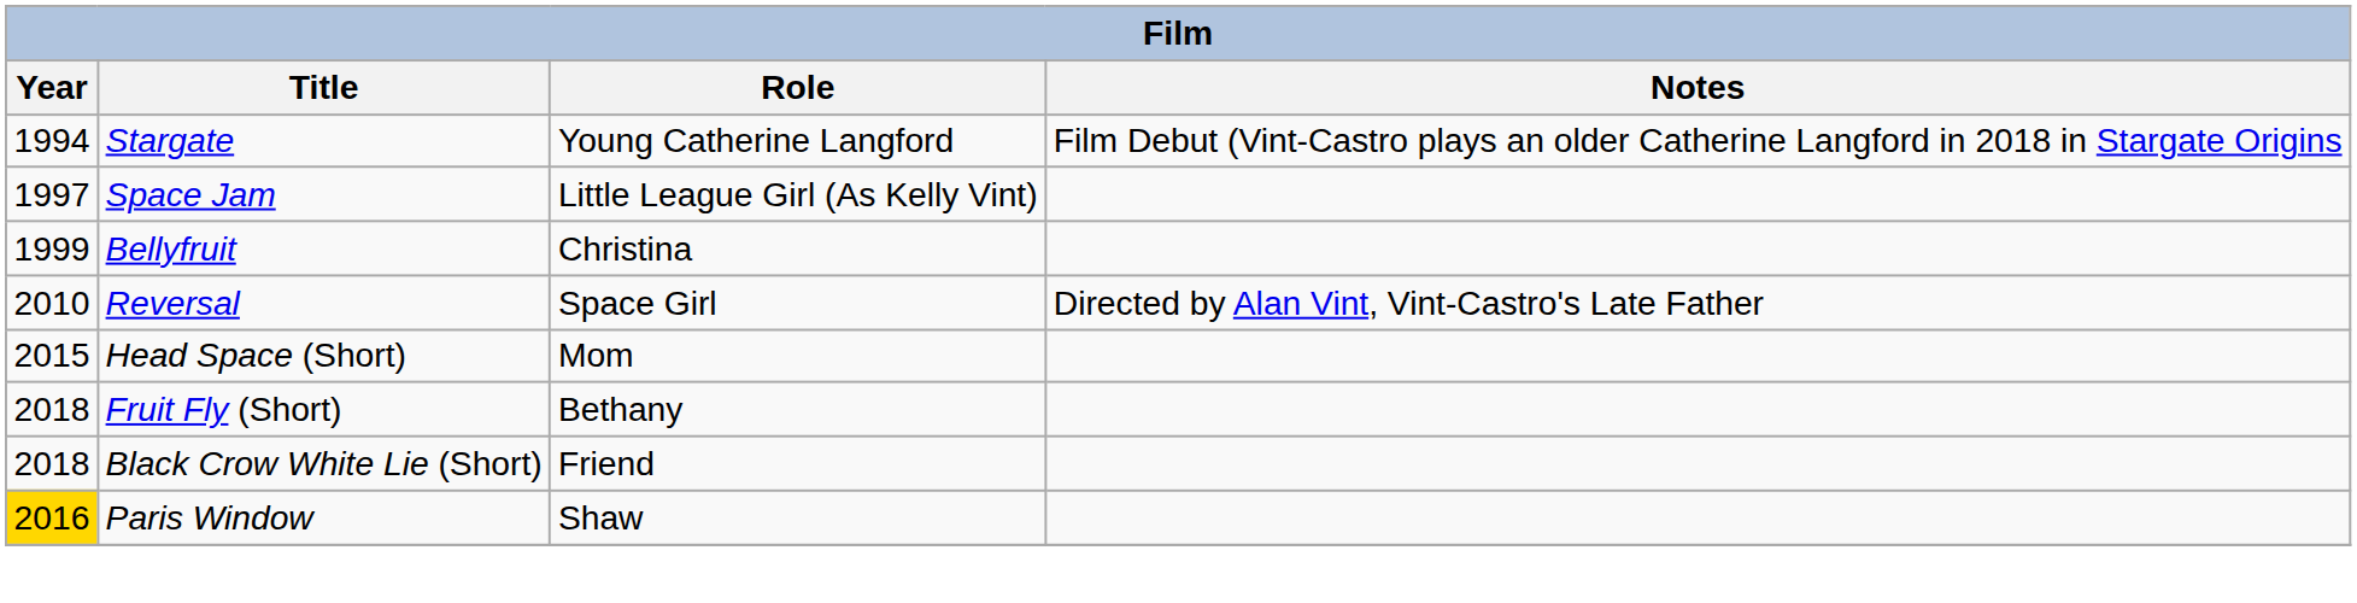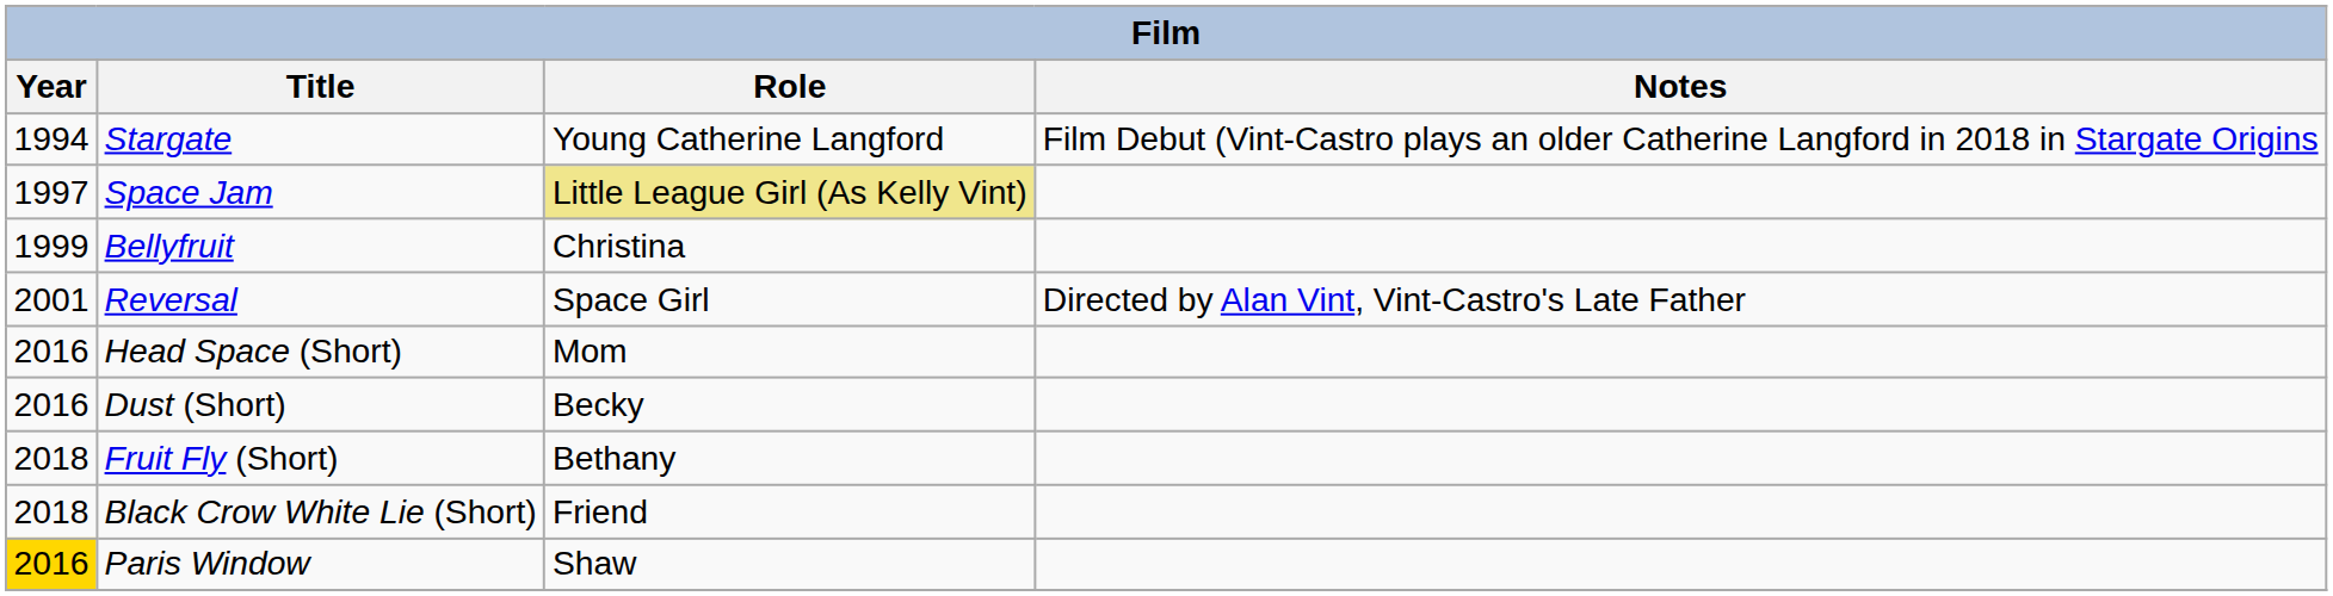 <table class="wikitable" style="font-size: 90%;">
 <tr>
 <th colspan="4" style="background: LightSteelBlue;">Film</th>
 </tr>
 <tr>
 <th>Year</th>
 <th>Title</th>
 <th>Role</th>
 <th class = "unsortable">Notes</th>
 </tr>
 <tr>
 <td>1994</td>
 <td><em><a href='#'>Stargate</a></em></td>
 <td>Young Catherine Langford</td>
 <td>Film Debut (Vint-Castro plays an older Catherine Langford in 2018 in <a href='#'>Stargate Origins</a></td>
 </tr>
 <tr>
 <td>1997</td>
 <td><em><a href='#'>Space Jam</a></em></td>
-<td>Little League Girl (As Kelly Vint)</td>
+<td style="background: khaki;">Little League Girl (As Kelly Vint)</td>
 <td></td>
 </tr>
 <tr>
 <td>1999</td>
 <td><em><a href='#'>Bellyfruit</a></em></td>
 <td>Christina</td>
 <td></td>
 </tr>
 <tr>
-<td>2010</td>
+<td>2001</td>
 <td><em><a href='#'>Reversal</a></em></td>
 <td>Space Girl</td>
 <td>Directed by <a href='#'>Alan Vint</a>, Vint-Castro's Late Father</td>
 </tr>
 <tr>
-<td>2015</td>
+<td>2016</td>
 <td><em>Head Space</em> (Short)</td>
 <td>Mom</td>
+<td></td>
+</tr>
+<tr>
+<td>2016</td>
+<td><em>Dust</em> (Short)</td>
+<td>Becky</td>
 <td></td>
 </tr>
 <tr>
 <td>2018</td>
 <td><em><a href='#'>Fruit Fly</a></em> (Short)</td>
 <td>Bethany</td>
 <td></td>
 </tr>
 <tr>
 <td>2018</td>
 <td><em>Black Crow White Lie</em> (Short)</td>
 <td>Friend</td>
 <td></td>
 </tr>
 <tr>
 <td style="background: gold;">2016</td>
 <td><em>Paris Window</em></td>
 <td>Shaw</td>
 <td></td>
 </tr>
 <tr>
 </tr>
 </table>
